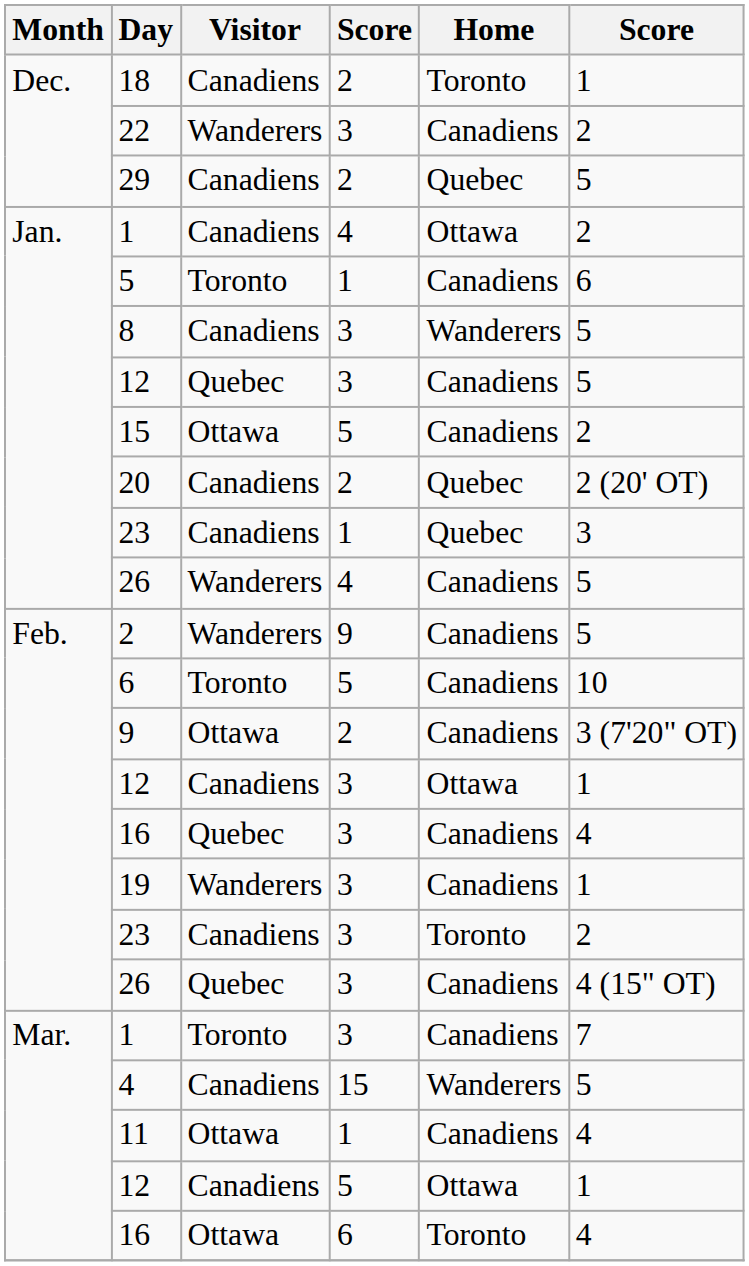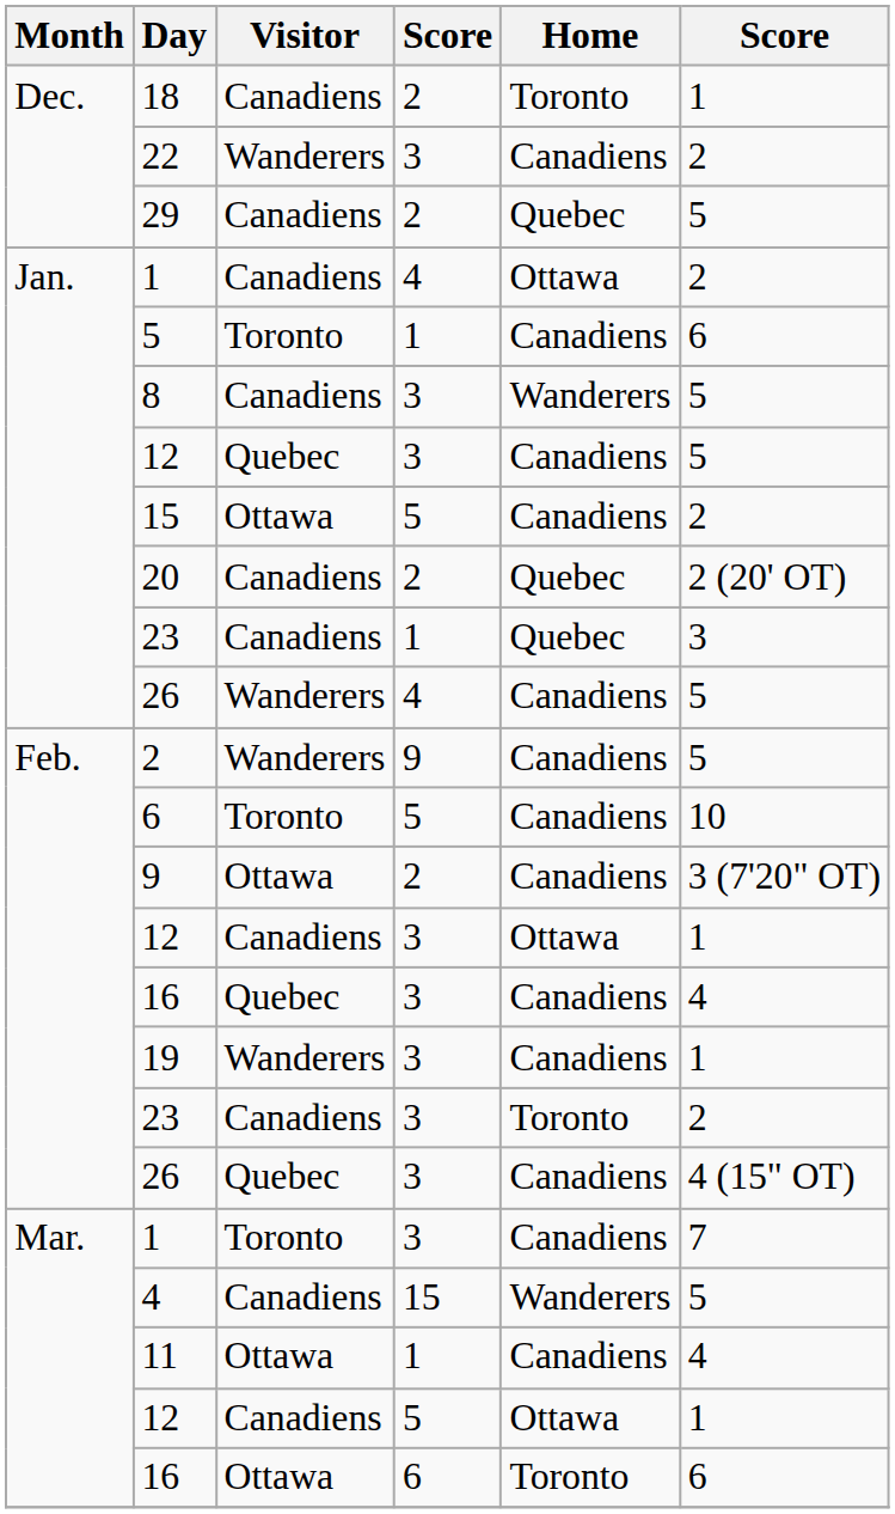 <table class="wikitable">
 <tr>
 <th>Month</th>
 <th>Day</th>
 <th>Visitor</th>
 <th>Score</th>
 <th>Home</th>
 <th>Score</th>
 </tr>
 <tr>
 <td rowspan=3 valign=top>Dec.</td>
 <td>18</td>
 <td>Canadiens</td>
 <td>2</td>
 <td>Toronto</td>
 <td>1</td>
 </tr>
 <tr>
 <td>22</td>
 <td>Wanderers</td>
 <td>3</td>
 <td>Canadiens</td>
 <td>2</td>
 </tr>
 <tr>
 <td>29</td>
 <td>Canadiens</td>
 <td>2</td>
 <td>Quebec</td>
 <td>5</td>
 </tr>
 <tr>
 <td rowspan=8 valign=top>Jan.</td>
 <td>1</td>
 <td>Canadiens</td>
 <td>4</td>
 <td>Ottawa</td>
 <td>2</td>
 </tr>
 <tr>
 <td>5</td>
 <td>Toronto</td>
 <td>1</td>
 <td>Canadiens</td>
 <td>6</td>
 </tr>
 <tr>
 <td>8</td>
 <td>Canadiens</td>
 <td>3</td>
 <td>Wanderers</td>
 <td>5</td>
 </tr>
 <tr>
 <td>12</td>
 <td>Quebec</td>
 <td>3</td>
 <td>Canadiens</td>
 <td>5</td>
 </tr>
 <tr>
 <td>15</td>
 <td>Ottawa</td>
 <td>5</td>
 <td>Canadiens</td>
 <td>2</td>
 </tr>
 <tr>
 <td>20</td>
 <td>Canadiens</td>
 <td>2</td>
 <td>Quebec</td>
 <td>2 (20' OT)</td>
 </tr>
 <tr>
 <td>23</td>
 <td>Canadiens</td>
 <td>1</td>
 <td>Quebec</td>
 <td>3</td>
 </tr>
 <tr>
 <td>26</td>
 <td>Wanderers</td>
 <td>4</td>
 <td>Canadiens</td>
 <td>5</td>
 </tr>
 <tr>
 <td rowspan=8 valign=top>Feb.</td>
 <td>2</td>
 <td>Wanderers</td>
 <td>9</td>
 <td>Canadiens</td>
 <td>5</td>
 </tr>
 <tr>
 <td>6</td>
 <td>Toronto</td>
 <td>5</td>
 <td>Canadiens</td>
 <td>10</td>
 </tr>
 <tr>
 <td>9</td>
 <td>Ottawa</td>
 <td>2</td>
 <td>Canadiens</td>
 <td>3 (7'20" OT)</td>
 </tr>
 <tr>
 <td>12</td>
 <td>Canadiens</td>
 <td>3</td>
 <td>Ottawa</td>
 <td>1</td>
 </tr>
 <tr>
 <td>16</td>
 <td>Quebec</td>
 <td>3</td>
 <td>Canadiens</td>
 <td>4</td>
 </tr>
 <tr>
 <td>19</td>
 <td>Wanderers</td>
 <td>3</td>
 <td>Canadiens</td>
 <td>1</td>
 </tr>
 <tr>
 <td>23</td>
 <td>Canadiens</td>
 <td>3</td>
 <td>Toronto</td>
 <td>2</td>
 </tr>
 <tr>
 <td>26</td>
 <td>Quebec</td>
 <td>3</td>
 <td>Canadiens</td>
 <td>4 (15" OT)</td>
 </tr>
 <tr>
 <td rowspan=5   valign=top>Mar.</td>
 <td>1</td>
 <td>Toronto</td>
 <td>3</td>
 <td>Canadiens</td>
 <td>7</td>
 </tr>
 <tr>
 <td>4</td>
 <td>Canadiens</td>
 <td>15</td>
 <td>Wanderers</td>
 <td>5</td>
 </tr>
 <tr>
 <td>11</td>
 <td>Ottawa</td>
 <td>1</td>
 <td>Canadiens</td>
 <td>4</td>
 </tr>
 <tr>
 <td>12</td>
 <td>Canadiens</td>
 <td>5</td>
 <td>Ottawa</td>
 <td>1</td>
 </tr>
 <tr>
 <td>16</td>
 <td>Ottawa</td>
 <td>6</td>
 <td>Toronto</td>
-<td>4</td>
+<td>6</td>
 </tr>
 <tr>
 </tr>
 </table>
